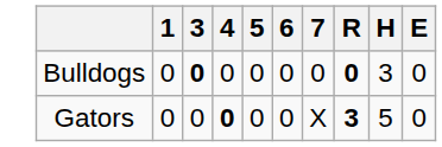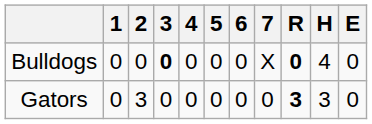 <table align = right border="2" cellpadding="4" cellspacing="0" style="margin: 1em 1em 1em 1em; background: #F9F9F9; border: 1px #aaa solid; border-collapse: collapse;">
 <tr align=center style="background: #F2F2F2;">
 <th></th>
 <th>1</th>
+<th>2</th>
 <th>3</th>
 <th>4</th>
 <th>5</th>
 <th>6</th>
 <th>7</th>
 <th>R</th>
 <th>H</th>
 <th>E</th>
 </tr>
 <tr align=center>
 <td>Bulldogs</td>
 <td>0</td>
+<td>0</td>
 <td><strong>0</strong></td>
 <td>0</td>
 <td>0</td>
 <td>0</td>
-<td>0</td>
+<td>X</td>
 <td><strong>0</strong></td>
-<td>3</td>
+<td>4</td>
 <td>0</td>
 </tr>
 <tr align=center>
 <td>Gators</td>
 <td>0</td>
-<td>0</td>
-<td><strong>0</strong></td>
+<td>3</td>
 <td>0</td>
 <td>0</td>
-<td>X</td>
+<td>0</td>
+<td>0</td>
+<td>0</td>
 <td><strong>3</strong></td>
-<td>5</td>
+<td>3</td>
 <td>0</td>
 </tr>
 </table>
